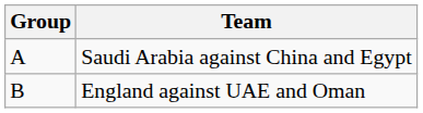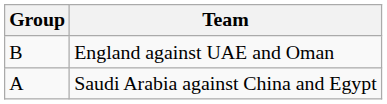 <table class="wikitable">
 <tr>
 <th>Group</th>
 <th>Team</th>
 </tr>
 <tr>
+<td>B</td>
+<td>England against UAE and Oman</td>
+</tr>
+<tr>
 <td>A</td>
 <td>Saudi Arabia against China and Egypt</td>
 </tr>
-<tr>
-<td>B</td>
-<td>England against UAE and Oman</td>
-</tr>
 </table>
